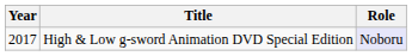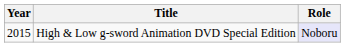 <table class="wikitable">
 <tr>
 <th>Year</th>
 <th>Title</th>
 <th>Role</th>
 </tr>
 <tr>
-<td>2017</td>
+<td>2015</td>
 <td>High & Low g-sword Animation DVD Special Edition</td>
 <td style="background: lavender;">Noboru<br></td>
 </tr>
 </table>
